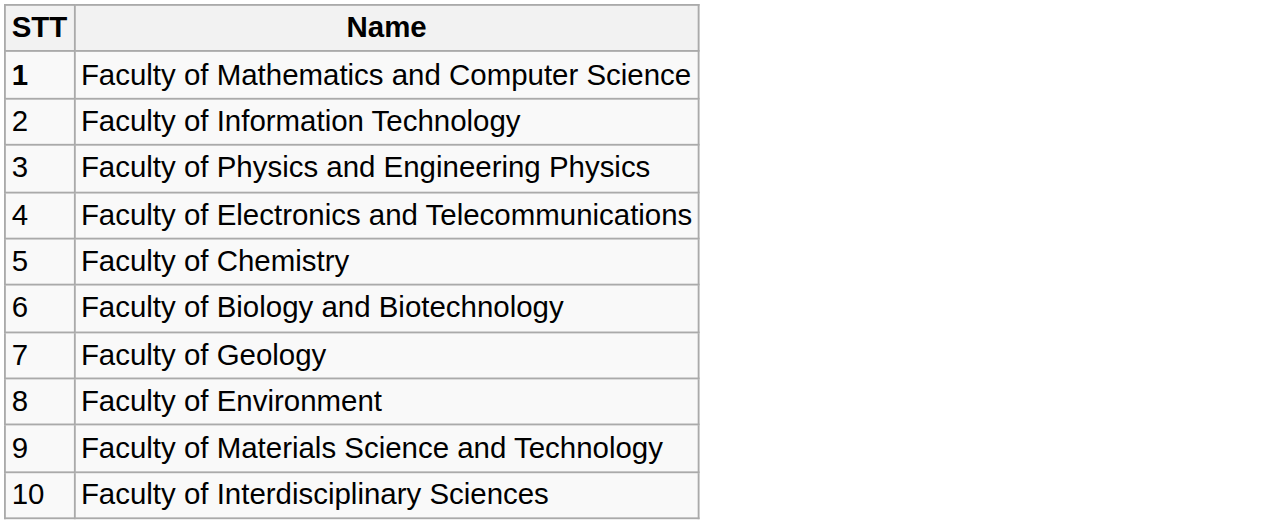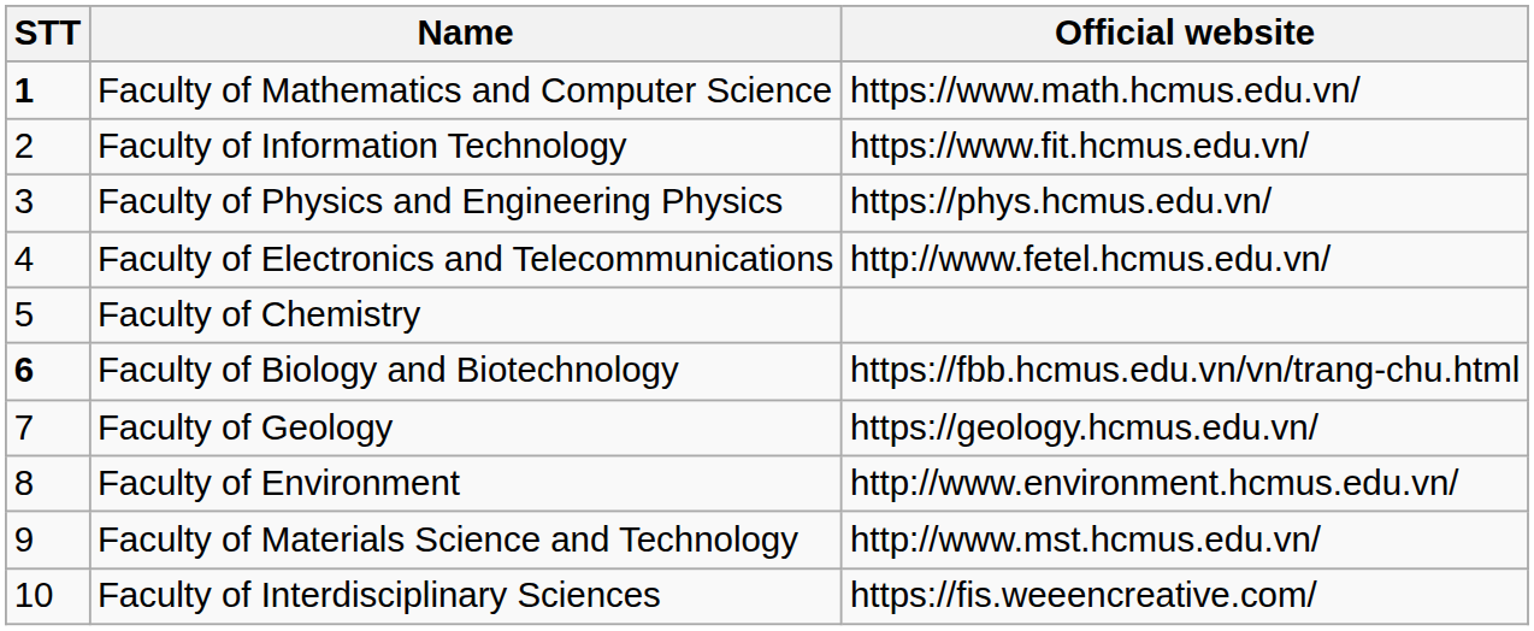 <table class="wikitable">
 <tr>
 <th>STT</th>
 <th>Name</th>
+<th>Official website</th>
 </tr>
 <tr>
 <td><strong>1</strong></td>
 <td>Faculty of Mathematics and Computer Science</td>
+<td>https://www.math.hcmus.edu.vn/</td>
 </tr>
 <tr>
 <td>2</td>
 <td>Faculty of Information Technology</td>
+<td>https://www.fit.hcmus.edu.vn/</td>
 </tr>
 <tr>
 <td>3</td>
 <td>Faculty of Physics and Engineering Physics</td>
+<td>https://phys.hcmus.edu.vn/</td>
 </tr>
 <tr>
 <td>4</td>
 <td>Faculty of Electronics and Telecommunications</td>
+<td>http://www.fetel.hcmus.edu.vn/</td>
 </tr>
 <tr>
 <td>5</td>
 <td>Faculty of Chemistry</td>
+<td></td>
 </tr>
 <tr>
-<td>6</td>
+<td><strong>6</strong></td>
 <td>Faculty of Biology and Biotechnology</td>
+<td>https://fbb.hcmus.edu.vn/vn/trang-chu.html</td>
 </tr>
 <tr>
 <td>7</td>
 <td>Faculty of Geology</td>
+<td>https://geology.hcmus.edu.vn/</td>
 </tr>
 <tr>
 <td>8</td>
 <td>Faculty of Environment</td>
+<td>http://www.environment.hcmus.edu.vn/</td>
 </tr>
 <tr>
 <td>9</td>
 <td>Faculty of Materials Science and Technology</td>
+<td>http://www.mst.hcmus.edu.vn/</td>
 </tr>
 <tr>
 <td>10</td>
 <td>Faculty of Interdisciplinary Sciences</td>
+<td>https://fis.weeencreative.com/ </td>
 </tr>
 </table>
